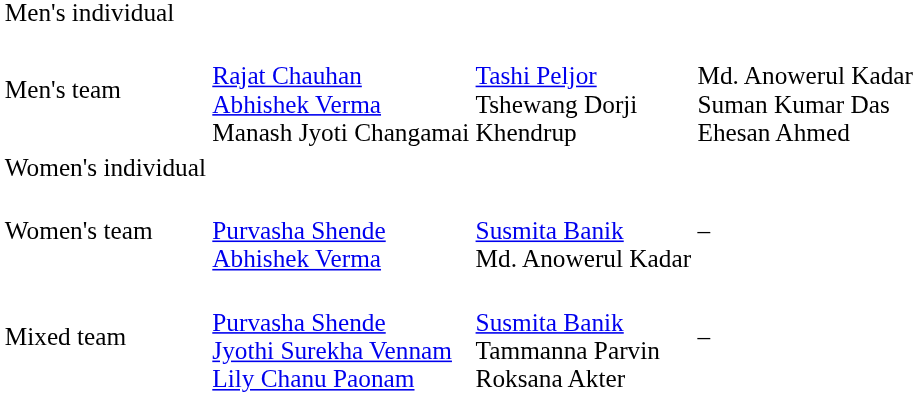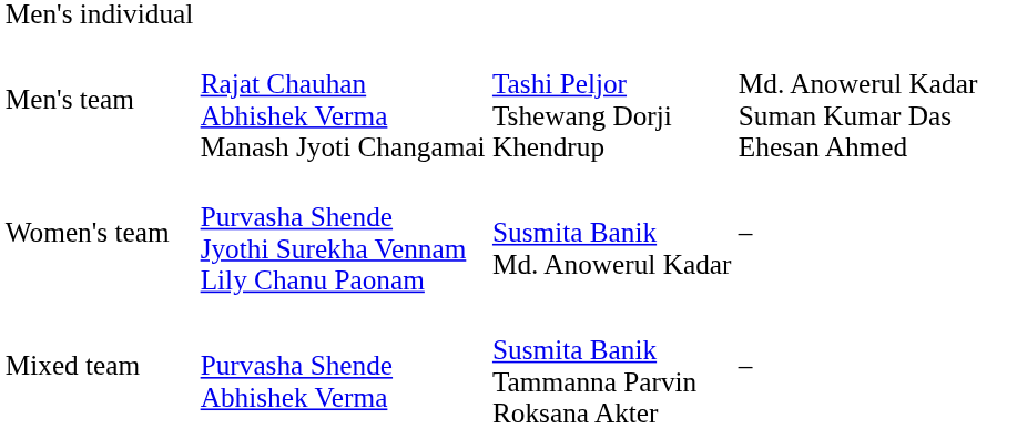 <table>
 <tr>
 <td>Men's individual<br></td>
 <td></td>
 <td></td>
 <td></td>
 </tr>
 <tr>
 <td>Men's team<br></td>
 <td><br><a href='#'>Rajat Chauhan</a><br><a href='#'>Abhishek Verma</a><br> Manash Jyoti Changamai</td>
 <td><br><a href='#'>Tashi Peljor</a><br>Tshewang Dorji<br> Khendrup</td>
 <td><br>Md. Anowerul Kadar<br>Suman Kumar Das<br> Ehesan Ahmed</td>
 </tr>
 <tr>
-<td>Women's individual<br></td>
-<td></td>
-<td></td>
-<td></td>
-</tr>
-<tr>
 <td>Women's team<br></td>
-<td><br><a href='#'>Purvasha Shende</a><br><a href='#'>Abhishek Verma</a></td>
+<td><br><a href='#'>Purvasha Shende</a><br><a href='#'>Jyothi Surekha Vennam</a><br><a href='#'>Lily Chanu Paonam</a></td>
 <td><br><a href='#'>Susmita Banik</a><br>Md. Anowerul Kadar</td>
 <td>–</td>
 </tr>
 <tr>
 <td>Mixed team<br></td>
-<td><br><a href='#'>Purvasha Shende</a><br><a href='#'>Jyothi Surekha Vennam</a><br><a href='#'>Lily Chanu Paonam</a></td>
+<td><br><a href='#'>Purvasha Shende</a><br><a href='#'>Abhishek Verma</a></td>
 <td><br><a href='#'>Susmita Banik</a><br>Tammanna Parvin<br>Roksana Akter</td>
 <td>–</td>
 </tr>
 </table>
